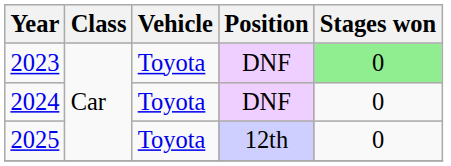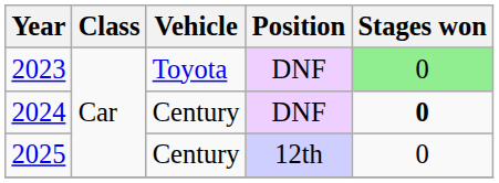 <table class="wikitable">
 <tr>
 <th>Year</th>
 <th>Class</th>
 <th>Vehicle</th>
 <th>Position</th>
 <th>Stages won</th>
 </tr>
 <tr>
 <td><a href='#'>2023</a></td>
 <td rowspan=3>Car</td>
 <td> <a href='#'>Toyota</a></td>
 <td align="center" style="background:#EFCFFF;">DNF</td>
 <td align="center" style="background: lightgreen;">0</td>
 </tr>
 <tr>
 <td><a href='#'>2024</a></td>
-<td> <a href='#'>Toyota</a></td>
+<td> Century</td>
 <td align="center" style="background:#EFCFFF;">DNF</td>
-<td align="center">0</td>
+<td align="center"><strong>0</strong></td>
 </tr>
 <tr>
 <td><a href='#'>2025</a></td>
-<td> <a href='#'>Toyota</a></td>
+<td> Century</td>
 <td align="center" style="background:#CFCFFF;">12th</td>
 <td align="center">0</td>
 </tr>
 <tr>
 </tr>
 </table>
